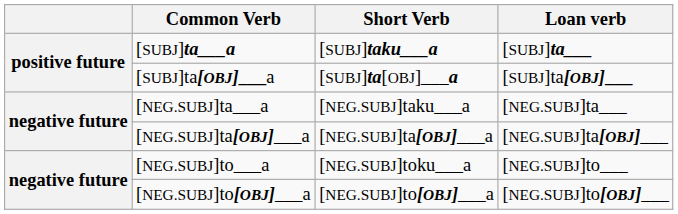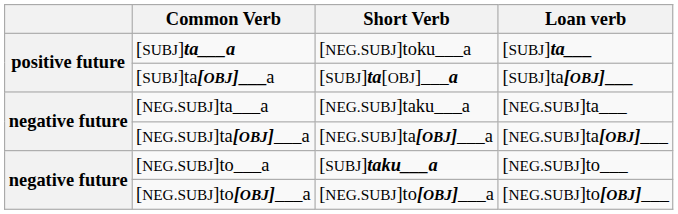 <table class="wikitable">
 <tr>
 <th></th>
 <th>Common Verb</th>
 <th>Short Verb</th>
 <th>Loan verb</th>
 </tr>
 <tr>
 <th rowspan="2">positive future</th>
 <td>[<small>SUBJ</small>]<strong><em>ta<strong>___</strong>a</em></strong></td>
-<td>[<small>SUBJ</small>]<strong><em>taku<strong>___</strong>a</em></strong></td>
+<td>[<small>NEG.SUBJ</small>]</em></strong>toku___a<strong><em></td>
 <td>[<small>SUBJ</small>]<strong><em>ta<strong>___<em></td>
 </tr>
 <tr>
 <td>[<small>SUBJ</small>]</em></strong>ta<strong><em>[<small>OBJ</small>]</em>___</strong>a</em></strong></td>
 <td>[<small>SUBJ</small>]<strong><em>ta</em></strong>[<small>OBJ</small>]<em>___<strong>a<strong><em></td>
 <td>[<small>SUBJ</small>]</em></strong>ta<strong><em>[<small>OBJ</small>]</em>___<em></td>
 </tr>
 <tr>
 <th rowspan="2">negative future<br></th>
 <td>[<small>NEG.SUBJ</small>]</em></strong>ta___a<strong><em></td>
 <td>[<small>NEG.SUBJ</small>]</em></strong>taku___a<strong><em></td>
 <td>[<small>NEG.SUBJ</small>]</em></strong>ta___<strong><em></td>
 </tr>
 <tr>
 <td>[<small>NEG.SUBJ</small>]</em></strong>ta<strong><em>[<small>OBJ</small>]</em></strong>___a<strong><em></td>
 <td>[<small>NEG.SUBJ</small>]</em></strong>ta<strong><em>[<small>OBJ</small>]</em></strong>___a<strong><em></td>
 <td>[<small>NEG.SUBJ</small>]</em></strong>ta<strong><em>[<small>OBJ</small>]</em></strong>___<strong><em></td>
 </tr>
 <tr>
 <th rowspan="2">negative future<br></th>
 <td>[<small>NEG.SUBJ</small>]</em></strong>to___a<strong><em></td>
-<td>[<small>NEG.SUBJ</small>]</em></strong>toku___a<strong><em></td>
+<td>[<small>SUBJ</small>]<strong><em>taku<strong>___</strong>a</em></strong></td>
 <td>[<small>NEG.SUBJ</small>]</em></strong>to___<strong><em></td>
 </tr>
 <tr>
 <td>[<small>NEG.SUBJ</small>]</em></strong>to<strong><em>[<small>OBJ</small>]</em></strong>___a<strong><em></td>
 <td>[<small>NEG.SUBJ</small>]</em></strong>to<strong><em>[<small>OBJ</small>]</em></strong>___a<strong><em></td>
 <td>[<small>NEG.SUBJ</small>]</em></strong>to<strong><em>[<small>OBJ</small>]</em></strong>___<strong><em></td>
 </tr>
 </table>
